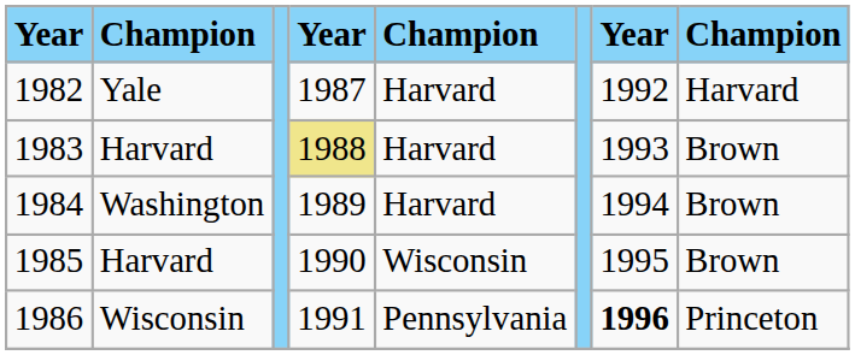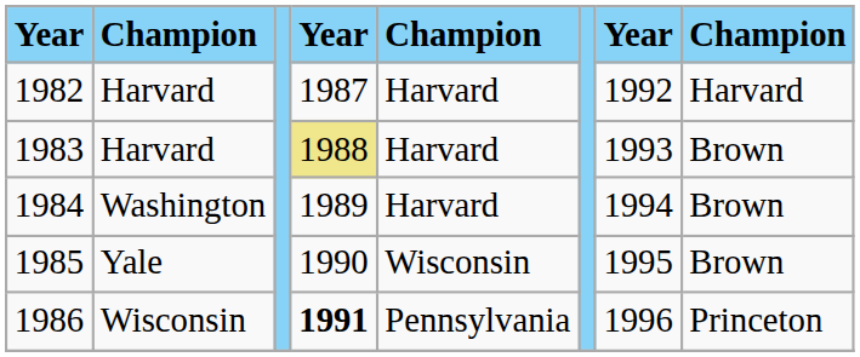 <table class="wikitable" style="font-size:85%;">
 <tr ! style="background-color: #87D3F8;">
 <td><strong>Year</strong></td>
 <td><strong>Champion</strong></td>
 <td rowspan=6></td>
 <td><strong>Year</strong></td>
 <td><strong>Champion</strong></td>
 <td rowspan=6></td>
 <td><strong>Year</strong></td>
 <td><strong>Champion</strong></td>
 </tr>
 <tr --->
 <td>1982</td>
-<td>Yale</td>
+<td>Harvard</td>
 <td>1987</td>
 <td>Harvard</td>
 <td>1992</td>
 <td>Harvard</td>
 </tr>
 <tr --->
 <td>1983</td>
 <td>Harvard</td>
 <td style="background: khaki;">1988</td>
 <td>Harvard</td>
 <td>1993</td>
 <td>Brown</td>
 </tr>
 <tr --->
 <td>1984</td>
 <td>Washington</td>
 <td>1989</td>
 <td>Harvard</td>
 <td>1994</td>
 <td>Brown</td>
 </tr>
 <tr --->
 <td>1985</td>
-<td>Harvard</td>
+<td>Yale</td>
 <td>1990</td>
 <td>Wisconsin</td>
 <td>1995</td>
 <td>Brown</td>
 </tr>
 <tr --->
 <td>1986</td>
 <td>Wisconsin</td>
-<td>1991</td>
+<td><strong>1991</strong></td>
 <td>Pennsylvania</td>
-<td><strong>1996</strong></td>
+<td>1996</td>
 <td>Princeton</td>
 </tr>
 <tr --->
 </tr>
 </table>
